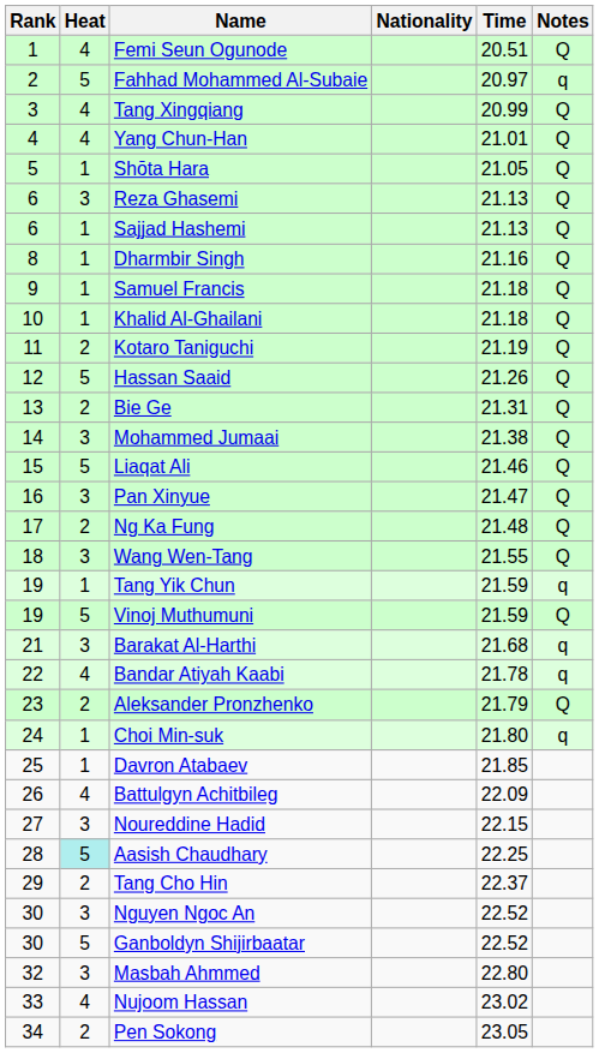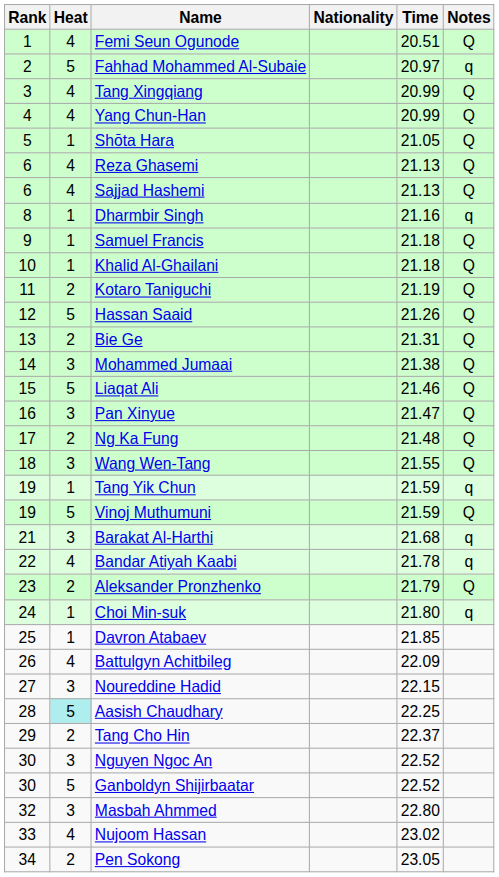 <table class="wikitable sortable" style="text-align:center; font-size:95%">
 <tr>
 <th>Rank</th>
 <th>Heat</th>
 <th>Name</th>
 <th>Nationality</th>
 <th>Time</th>
 <th>Notes</th>
 </tr>
 <tr bgcolor=ccffcc>
 <td>1</td>
 <td>4</td>
 <td align=left><a href='#'>Femi Seun Ogunode</a></td>
 <td align=left></td>
 <td>20.51</td>
 <td>Q</td>
 </tr>
 <tr bgcolor=ccffcc>
 <td>2</td>
 <td>5</td>
 <td align=left><a href='#'>Fahhad Mohammed Al-Subaie</a></td>
 <td align=left></td>
 <td>20.97</td>
 <td>q</td>
 </tr>
 <tr bgcolor=ccffcc>
 <td>3</td>
 <td>4</td>
 <td align=left><a href='#'>Tang Xingqiang</a></td>
 <td align=left></td>
 <td>20.99</td>
 <td>Q</td>
 </tr>
 <tr bgcolor=ccffcc>
 <td>4</td>
 <td>4</td>
 <td align=left><a href='#'>Yang Chun-Han</a></td>
 <td align=left></td>
-<td>21.01</td>
+<td>20.99</td>
 <td>Q</td>
 </tr>
 <tr bgcolor=ccffcc>
 <td>5</td>
 <td>1</td>
 <td align=left><a href='#'>Shōta Hara</a></td>
 <td align=left></td>
 <td>21.05</td>
 <td>Q</td>
 </tr>
 <tr bgcolor=ccffcc>
 <td>6</td>
-<td>3</td>
+<td>4</td>
 <td align=left><a href='#'>Reza Ghasemi</a></td>
 <td align=left></td>
 <td>21.13</td>
 <td>Q</td>
 </tr>
 <tr bgcolor=ccffcc>
 <td>6</td>
-<td>1</td>
+<td>4</td>
 <td align=left><a href='#'>Sajjad Hashemi</a></td>
 <td align=left></td>
 <td>21.13</td>
 <td>Q</td>
 </tr>
 <tr bgcolor=ccffcc>
 <td>8</td>
 <td>1</td>
 <td align=left><a href='#'>Dharmbir Singh</a></td>
 <td align=left></td>
 <td>21.16</td>
-<td>Q</td>
+<td>q</td>
 </tr>
 <tr bgcolor=ccffcc>
 <td>9</td>
 <td>1</td>
 <td align=left><a href='#'>Samuel Francis</a></td>
 <td align=left></td>
 <td>21.18</td>
 <td>Q</td>
 </tr>
 <tr bgcolor=ccffcc>
 <td>10</td>
 <td>1</td>
 <td align=left><a href='#'>Khalid Al-Ghailani</a></td>
 <td align=left></td>
 <td>21.18</td>
 <td>Q</td>
 </tr>
 <tr bgcolor=ccffcc>
 <td>11</td>
 <td>2</td>
 <td align=left><a href='#'>Kotaro Taniguchi</a></td>
 <td align=left></td>
 <td>21.19</td>
 <td>Q</td>
 </tr>
 <tr bgcolor=ccffcc>
 <td>12</td>
 <td>5</td>
 <td align=left><a href='#'>Hassan Saaid</a></td>
 <td align=left></td>
 <td>21.26</td>
 <td>Q</td>
 </tr>
 <tr bgcolor=ccffcc>
 <td>13</td>
 <td>2</td>
 <td align=left><a href='#'>Bie Ge</a></td>
 <td align=left></td>
 <td>21.31</td>
 <td>Q</td>
 </tr>
 <tr bgcolor=ccffcc>
 <td>14</td>
 <td>3</td>
 <td align=left><a href='#'>Mohammed Jumaai</a></td>
 <td align=left></td>
 <td>21.38</td>
 <td>Q</td>
 </tr>
 <tr bgcolor=ccffcc>
 <td>15</td>
 <td>5</td>
 <td align=left><a href='#'>Liaqat Ali</a></td>
 <td align=left></td>
 <td>21.46</td>
 <td>Q</td>
 </tr>
 <tr bgcolor=ccffcc>
 <td>16</td>
 <td>3</td>
 <td align=left><a href='#'>Pan Xinyue</a></td>
 <td align=left></td>
 <td>21.47</td>
 <td>Q</td>
 </tr>
 <tr bgcolor=ccffcc>
 <td>17</td>
 <td>2</td>
 <td align=left><a href='#'>Ng Ka Fung</a></td>
 <td align=left></td>
 <td>21.48</td>
 <td>Q</td>
 </tr>
 <tr bgcolor=ccffcc>
 <td>18</td>
 <td>3</td>
 <td align=left><a href='#'>Wang Wen-Tang</a></td>
 <td align=left></td>
 <td>21.55</td>
 <td>Q</td>
 </tr>
 <tr bgcolor=ddffdd>
 <td>19</td>
 <td>1</td>
 <td align=left><a href='#'>Tang Yik Chun</a></td>
 <td align=left></td>
 <td>21.59</td>
 <td>q</td>
 </tr>
 <tr bgcolor=ccffcc>
 <td>19</td>
 <td>5</td>
 <td align=left><a href='#'>Vinoj Muthumuni</a></td>
 <td align=left></td>
 <td>21.59</td>
 <td>Q</td>
 </tr>
 <tr bgcolor=ddffdd>
 <td>21</td>
 <td>3</td>
 <td align=left><a href='#'>Barakat Al-Harthi</a></td>
 <td align=left></td>
 <td>21.68</td>
 <td>q</td>
 </tr>
 <tr bgcolor=ddffdd>
 <td>22</td>
 <td>4</td>
 <td align=left><a href='#'>Bandar Atiyah Kaabi</a></td>
 <td align=left></td>
 <td>21.78</td>
 <td>q</td>
 </tr>
 <tr bgcolor=ccffcc>
 <td>23</td>
 <td>2</td>
 <td align=left><a href='#'>Aleksander Pronzhenko</a></td>
 <td align=left></td>
 <td>21.79</td>
 <td>Q</td>
 </tr>
 <tr bgcolor=ddffdd>
 <td>24</td>
 <td>1</td>
 <td align=left><a href='#'>Choi Min-suk</a></td>
 <td align=left></td>
 <td>21.80</td>
 <td>q</td>
 </tr>
 <tr>
 <td>25</td>
 <td>1</td>
 <td align=left><a href='#'>Davron Atabaev</a></td>
 <td align=left></td>
 <td>21.85</td>
 <td></td>
 </tr>
 <tr>
 <td>26</td>
 <td>4</td>
 <td align=left><a href='#'>Battulgyn Achitbileg</a></td>
 <td align=left></td>
 <td>22.09</td>
 <td></td>
 </tr>
 <tr>
 <td>27</td>
 <td>3</td>
 <td align=left><a href='#'>Noureddine Hadid</a></td>
 <td align=left></td>
 <td>22.15</td>
 <td></td>
 </tr>
 <tr>
 <td>28</td>
 <td style="background: paleturquoise;">5</td>
 <td align=left><a href='#'>Aasish Chaudhary</a></td>
 <td align=left></td>
 <td>22.25</td>
 <td></td>
 </tr>
 <tr>
 <td>29</td>
 <td>2</td>
 <td align=left><a href='#'>Tang Cho Hin</a></td>
 <td align=left></td>
 <td>22.37</td>
 <td></td>
 </tr>
 <tr>
 <td>30</td>
 <td>3</td>
 <td align=left><a href='#'>Nguyen Ngoc An</a></td>
 <td align=left></td>
 <td>22.52</td>
 <td></td>
 </tr>
 <tr>
 <td>30</td>
 <td>5</td>
 <td align=left><a href='#'>Ganboldyn Shijirbaatar</a></td>
 <td align=left></td>
 <td>22.52</td>
 <td></td>
 </tr>
 <tr>
 <td>32</td>
 <td>3</td>
 <td align=left><a href='#'>Masbah Ahmmed</a></td>
 <td align=left></td>
 <td>22.80</td>
 <td></td>
 </tr>
 <tr>
 <td>33</td>
 <td>4</td>
 <td align=left><a href='#'>Nujoom Hassan</a></td>
 <td align=left></td>
 <td>23.02</td>
 <td></td>
 </tr>
 <tr>
 <td>34</td>
 <td>2</td>
 <td align=left><a href='#'>Pen Sokong</a></td>
 <td align=left></td>
 <td>23.05</td>
 <td></td>
 </tr>
 </table>
